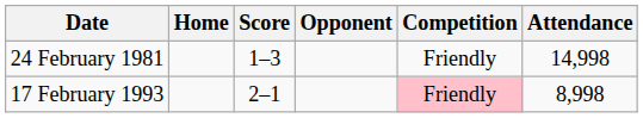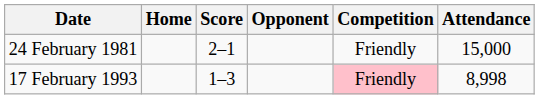 <table class="wikitable" style="font-size: 95%;text-align: center;">
 <tr>
 <th>Date</th>
 <th>Home</th>
 <th>Score</th>
 <th>Opponent</th>
 <th>Competition</th>
 <th>Attendance</th>
 </tr>
 <tr>
 <td>24 February 1981</td>
 <td></td>
-<td>1–3</td>
+<td>2–1</td>
 <td><strong></strong></td>
 <td>Friendly</td>
-<td>14,998</td>
+<td>15,000</td>
 </tr>
 <tr>
 <td>17 February 1993</td>
 <td><strong></strong></td>
-<td>2–1</td>
+<td>1–3</td>
 <td></td>
 <td style="background: pink;">Friendly</td>
 <td>8,998</td>
 </tr>
 </table>
